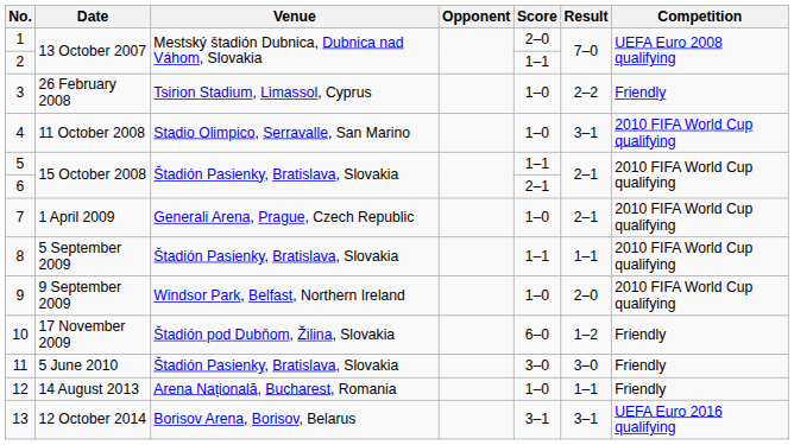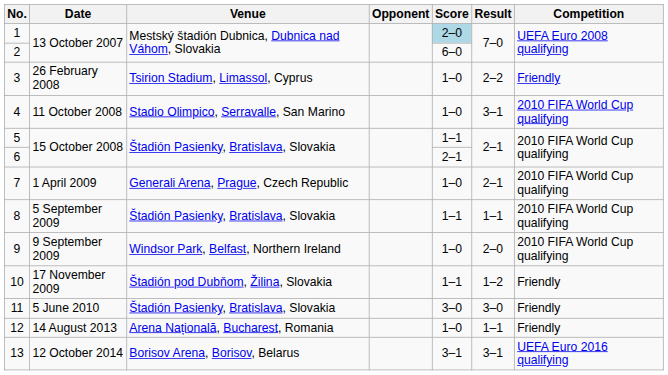 <table class="wikitable sortable">
 <tr>
 <th scope="col">No.</th>
 <th scope="col">Date</th>
 <th scope="col">Venue</th>
 <th scope="col">Opponent</th>
 <th scope="col">Score</th>
 <th scope="col">Result</th>
 <th scope="col">Competition</th>
 </tr>
 <tr>
 <td align="center">1</td>
 <td rowspan="2">13 October 2007</td>
 <td rowspan="2">Mestský štadión Dubnica, <a href='#'>Dubnica nad Váhom</a>, Slovakia</td>
 <td rowspan="2"></td>
-<td align="center">2–0</td>
+<td align="center" style="background: lightblue;">2–0</td>
 <td rowspan="2" style="text-align:center">7–0</td>
 <td rowspan="2"><a href='#'>UEFA Euro 2008 qualifying</a></td>
 </tr>
 <tr>
 <td align="center">2</td>
-<td align="center">1–1</td>
+<td align="center">6–0</td>
 </tr>
 <tr>
 <td align="center">3</td>
 <td>26 February 2008</td>
 <td><a href='#'>Tsirion Stadium</a>, <a href='#'>Limassol</a>, Cyprus</td>
 <td></td>
 <td align="center">1–0</td>
 <td align="center">2–2</td>
 <td><a href='#'>Friendly</a></td>
 </tr>
 <tr>
 <td align="center">4</td>
 <td>11 October 2008</td>
 <td><a href='#'>Stadio Olimpico</a>, <a href='#'>Serravalle</a>, San Marino</td>
 <td></td>
 <td align="center">1–0</td>
 <td align="center">3–1</td>
 <td><a href='#'>2010 FIFA World Cup qualifying</a></td>
 </tr>
 <tr>
 <td align="center">5</td>
 <td rowspan="2">15 October 2008</td>
 <td rowspan="2"><a href='#'>Štadión Pasienky</a>, <a href='#'>Bratislava</a>, Slovakia</td>
 <td rowspan="2"></td>
 <td align="center">1–1</td>
 <td rowspan="2" style="text-align:center">2–1</td>
 <td rowspan="2">2010 FIFA World Cup qualifying</td>
 </tr>
 <tr>
 <td align="center">6</td>
 <td align="center">2–1</td>
 </tr>
 <tr>
 <td align="center">7</td>
 <td>1 April 2009</td>
 <td><a href='#'>Generali Arena</a>, <a href='#'>Prague</a>, Czech Republic</td>
 <td></td>
 <td align="center">1–0</td>
 <td align="center">2–1</td>
 <td>2010 FIFA World Cup qualifying</td>
 </tr>
 <tr>
 <td align="center">8</td>
 <td>5 September 2009</td>
 <td><a href='#'>Štadión Pasienky</a>, <a href='#'>Bratislava</a>, Slovakia</td>
 <td></td>
 <td align="center">1–1</td>
 <td align="center">1–1</td>
 <td>2010 FIFA World Cup qualifying</td>
 </tr>
 <tr>
 <td align="center">9</td>
 <td>9 September 2009</td>
 <td><a href='#'>Windsor Park</a>, <a href='#'>Belfast</a>, Northern Ireland</td>
 <td></td>
 <td align="center">1–0</td>
 <td align="center">2–0</td>
 <td>2010 FIFA World Cup qualifying</td>
 </tr>
 <tr>
 <td align="center">10</td>
 <td>17 November 2009</td>
 <td><a href='#'>Štadión pod Dubňom</a>, <a href='#'>Žilina</a>, Slovakia</td>
 <td></td>
-<td align="center">6–0</td>
+<td align="center">1–1</td>
 <td align="center">1–2</td>
 <td>Friendly</td>
 </tr>
 <tr>
 <td align="center">11</td>
 <td>5 June 2010</td>
 <td><a href='#'>Štadión Pasienky</a>, <a href='#'>Bratislava</a>, Slovakia</td>
 <td></td>
 <td align="center">3–0</td>
 <td align="center">3–0</td>
 <td>Friendly</td>
 </tr>
 <tr>
 <td align="center">12</td>
 <td>14 August 2013</td>
 <td><a href='#'>Arena Națională</a>, <a href='#'>Bucharest</a>, Romania</td>
 <td></td>
 <td align="center">1–0</td>
 <td align="center">1–1</td>
 <td>Friendly</td>
 </tr>
 <tr>
 <td align="center">13</td>
 <td>12 October 2014</td>
 <td><a href='#'>Borisov Arena</a>, <a href='#'>Borisov</a>, Belarus</td>
 <td></td>
 <td align="center">3–1</td>
 <td align="center">3–1</td>
 <td><a href='#'>UEFA Euro 2016 qualifying</a></td>
 </tr>
 </table>
